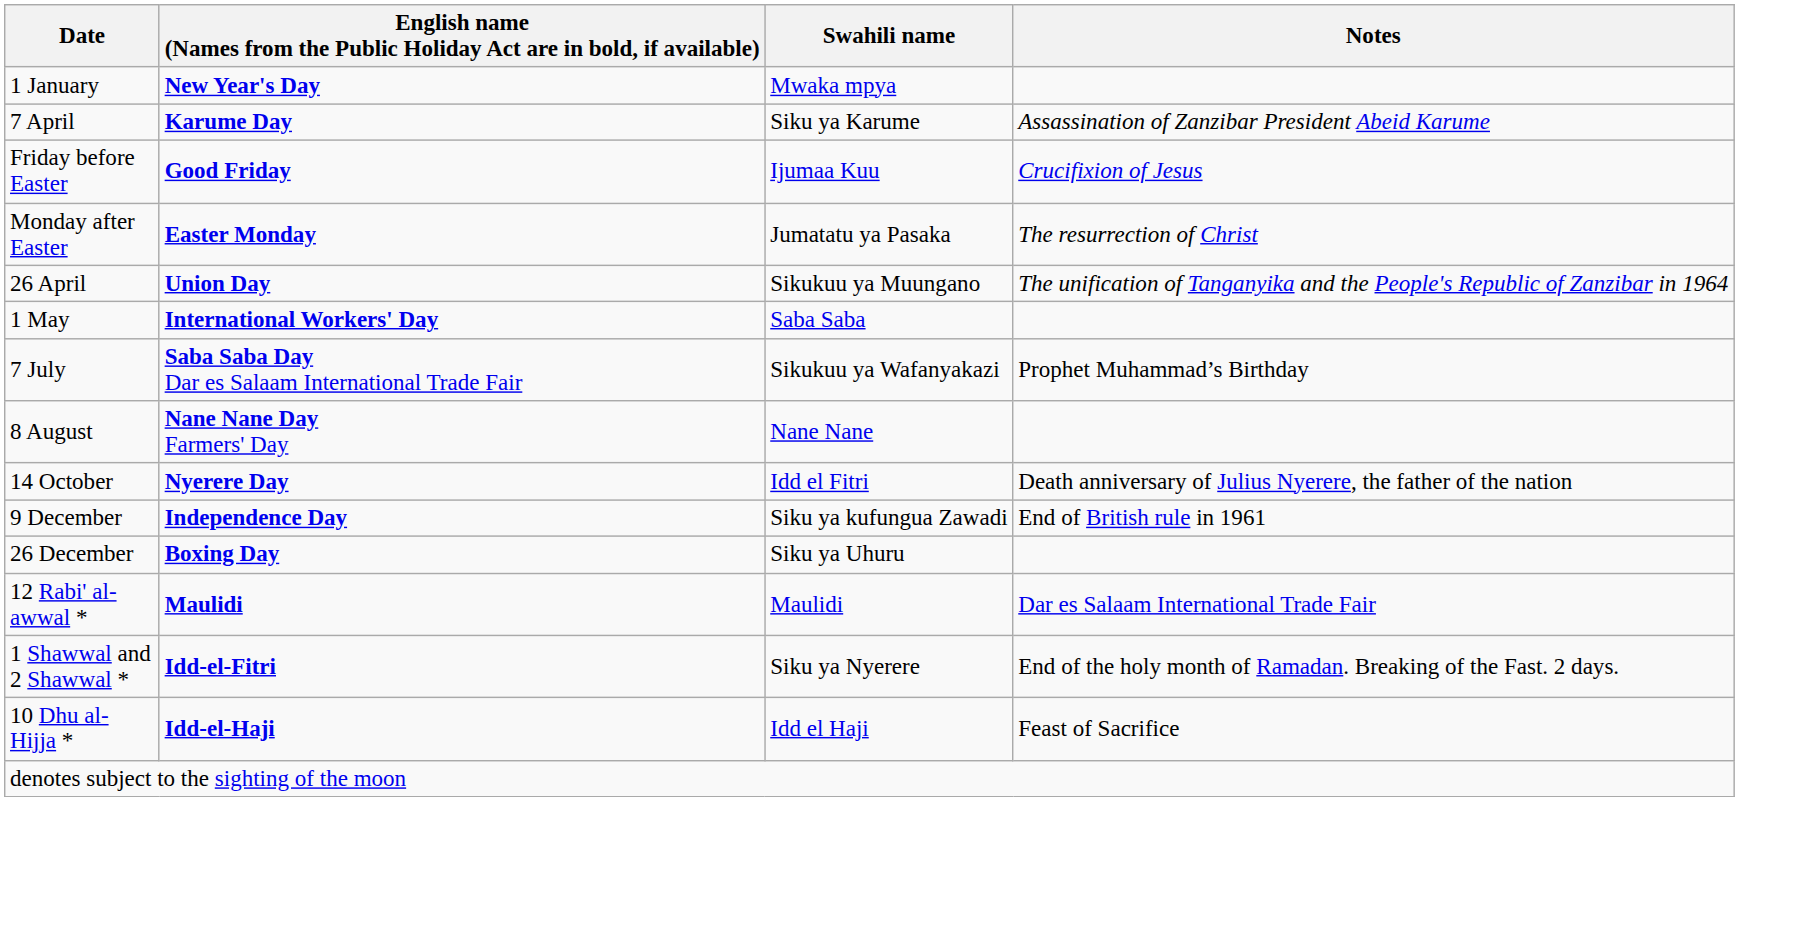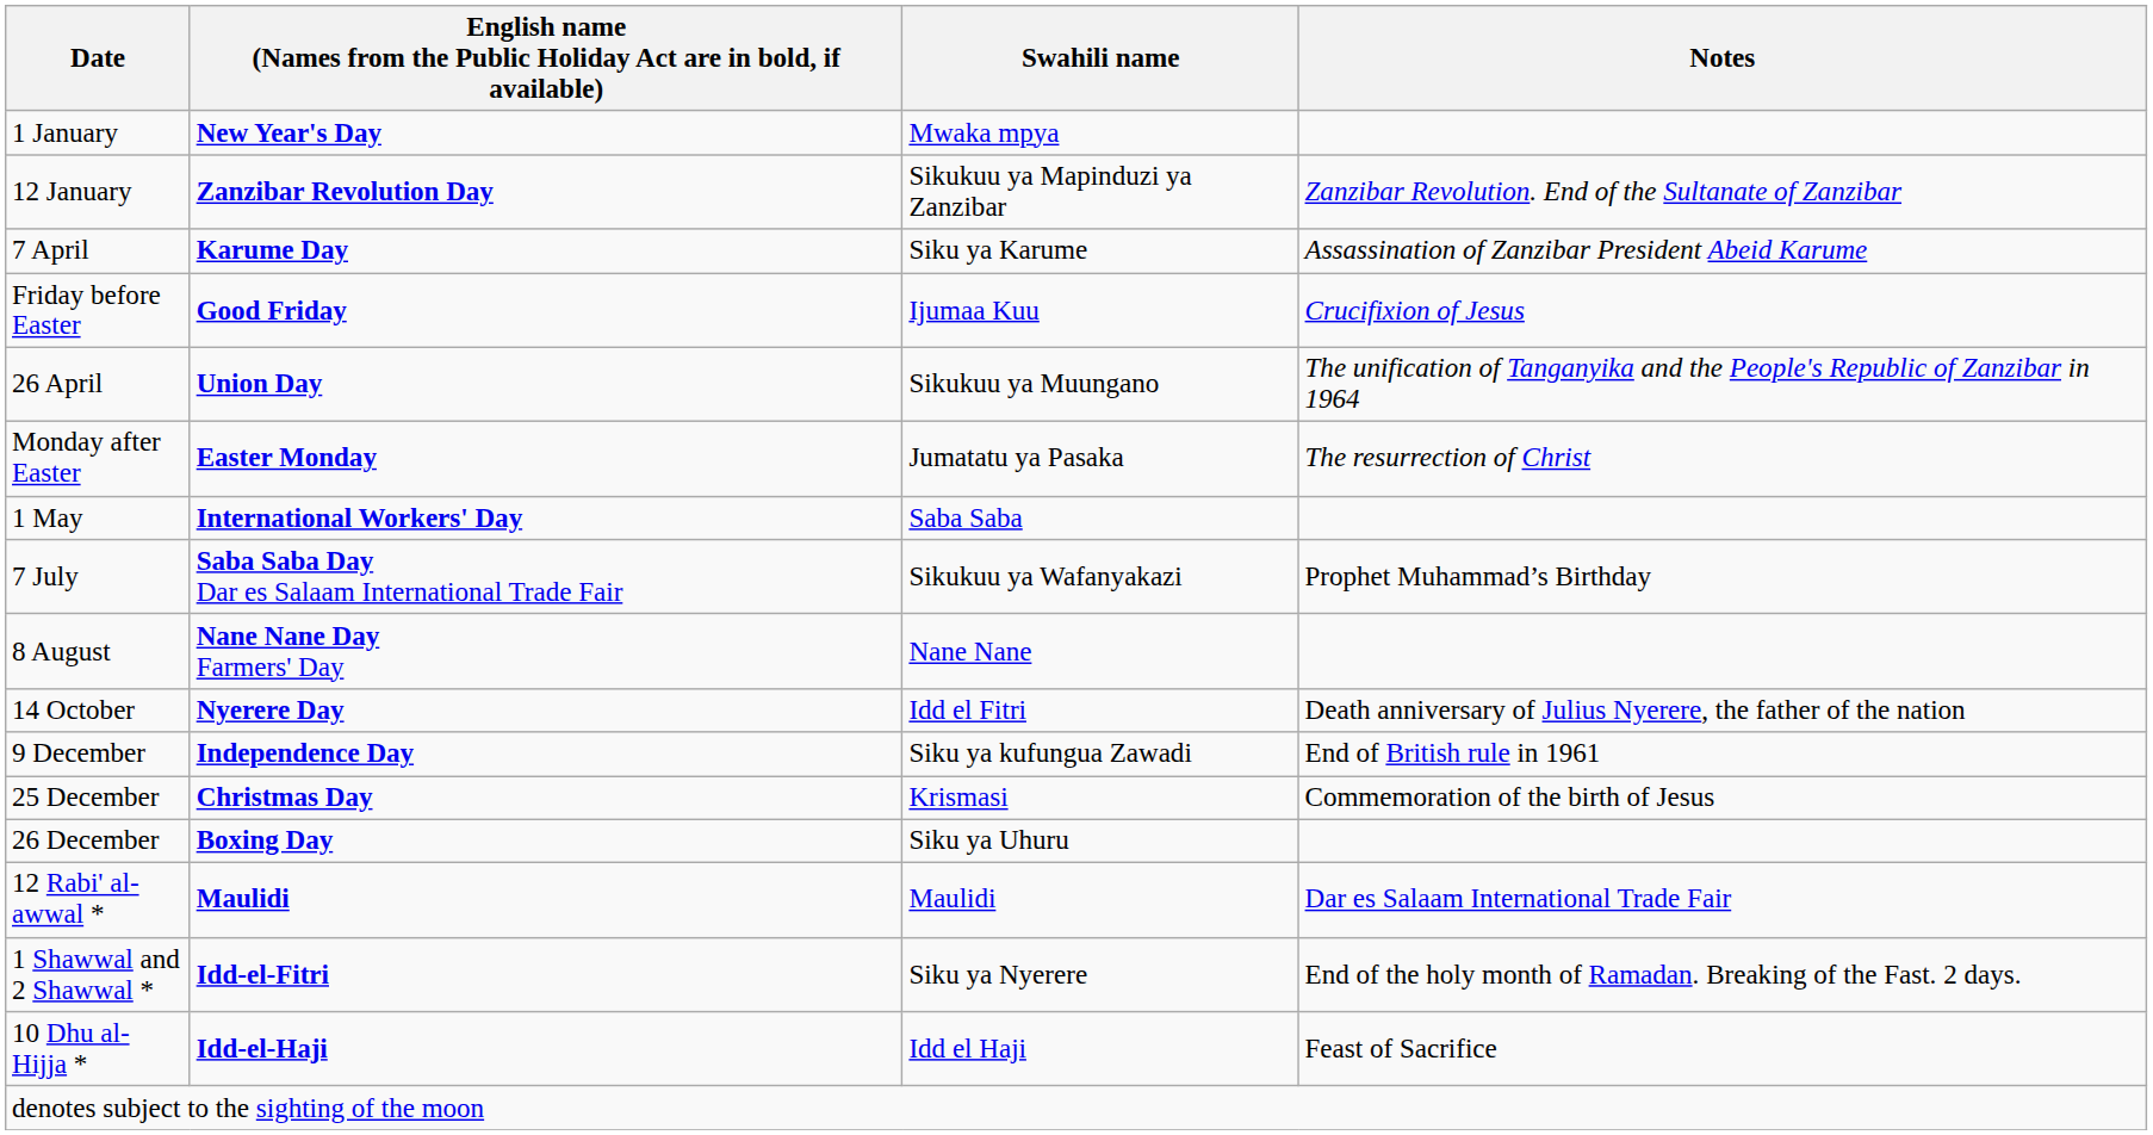 <table class="wikitable">
 <tr>
 <th width="100px">Date</th>
 <th>English name<br>(Names from the Public Holiday Act are in bold, if available)</th>
 <th>Swahili name</th>
 <th>Notes</th>
 </tr>
 <tr>
 <td>1 January</td>
 <td><strong><a href='#'>New Year's Day</a></strong></td>
 <td><a href='#'>Mwaka mpya</a></td>
+</tr>
+<tr>
+<td>12 January</td>
+<td><strong><a href='#'>Zanzibar Revolution Day</a></strong></td>
+<td>Sikukuu ya Mapinduzi ya Zanzibar</td>
+<td><a href='#'><em>Zanzibar Revolution</em></a><em>. End of the <a href='#'>Sultanate of Zanzibar</a></em></td>
 </tr>
 <tr>
 <td>7 April</td>
 <td><strong><a href='#'>Karume Day</a></strong></td>
 <td>Siku ya Karume</td>
 <td><em>Assassination of Zanzibar President <a href='#'>Abeid Karume</a></em></td>
 </tr>
 <tr>
 <td>Friday before <a href='#'>Easter</a></td>
 <td><strong><a href='#'>Good Friday</a></strong></td>
 <td><a href='#'>Ijumaa Kuu</a></td>
 <td><em><a href='#'>Crucifixion of Jesus</a></em></td>
 </tr>
 <tr>
+<td>26 April</td>
+<td><strong><a href='#'>Union Day</a></strong></td>
+<td>Sikukuu ya Muungano</td>
+<td><em>The unification of <a href='#'>Tanganyika</a> and the <a href='#'>People's Republic of Zanzibar</a> in 1964</em></td>
+</tr>
+<tr>
 <td>Monday after <a href='#'>Easter</a></td>
 <td><strong><a href='#'>Easter Monday</a></strong></td>
 <td>Jumatatu ya Pasaka</td>
 <td><em>The resurrection of <a href='#'>Christ</a></em></td>
-</tr>
-<tr>
-<td>26 April</td>
-<td><strong><a href='#'>Union Day</a></strong></td>
-<td>Sikukuu ya Muungano</td>
-<td><em>The unification of <a href='#'>Tanganyika</a> and the <a href='#'>People's Republic of Zanzibar</a> in 1964</em></td>
 </tr>
 <tr>
 <td>1 May</td>
 <td><strong><a href='#'>International Workers' Day</a></strong></td>
 <td><a href='#'>Saba Saba</a></td>
 </tr>
 <tr>
 <td>7 July</td>
 <td><strong><a href='#'>Saba Saba Day</a></strong><br><a href='#'>Dar es Salaam International Trade Fair</a><em></td>
 <td>Sikukuu ya Wafanyakazi</td>
 <td></em>Prophet Muhammad’s Birthday<em></td>
 </tr>
 <tr>
 <td>8 August</td>
 <td><strong><a href='#'>Nane Nane Day</a></strong><br></em><a href='#'>Farmers' Day</a><em></td>
 <td><a href='#'>Nane Nane</a></td>
 </tr>
 <tr>
 <td>14 October</td>
 <td><strong><a href='#'>Nyerere Day</a></strong></td>
 <td><a href='#'>Idd el Fitri</a></td>
 <td></em>Death anniversary of <a href='#'>Julius Nyerere</a>, the father of the nation<em></td>
 </tr>
 <tr>
 <td>9 December</td>
 <td><strong><a href='#'>Independence Day</a></strong></td>
 <td>Siku ya kufungua Zawadi</td>
 <td></em>End of <a href='#'>British rule</a> in 1961<em></td>
 </tr>
 <tr>
+<td>25 December</td>
+<td><strong><a href='#'>Christmas Day</a></strong></td>
+<td><a href='#'>Krismasi</a></td>
+<td></em>Commemoration of the birth of Jesus<em></td>
+</tr>
+<tr>
 <td>26 December</td>
 <td><strong><a href='#'>Boxing Day</a></strong></td>
 <td>Siku ya Uhuru</td>
 </tr>
 <tr>
 <td>12 <a href='#'>Rabi' al-awwal</a> *</td>
 <td><strong><a href='#'>Maulidi</a></strong></td>
 <td><a href='#'>Maulidi</a></td>
 <td></em><a href='#'>Dar es Salaam International Trade Fair</a><em></td>
 </tr>
 <tr>
 <td>1 <a href='#'>Shawwal</a> and 2 <a href='#'>Shawwal</a> *</td>
 <td><strong><a href='#'>Idd-el-Fitri</a></strong></td>
 <td>Siku ya Nyerere</td>
 <td></em>End of the holy month of <a href='#'>Ramadan</a>. Breaking of the Fast. 2 days.<em></td>
 </tr>
 <tr>
 <td>10 <a href='#'>Dhu al-Hijja</a> *</td>
 <td><strong><a href='#'>Idd-el-Haji</a></strong></td>
 <td><a href='#'>Idd el Haji</a></td>
 <td></em>Feast of Sacrifice<em></td>
 </tr>
 <tr>
 <td colspan="4"> denotes subject to the <a href='#'>sighting of the moon</a></td>
 </tr>
 </table>
